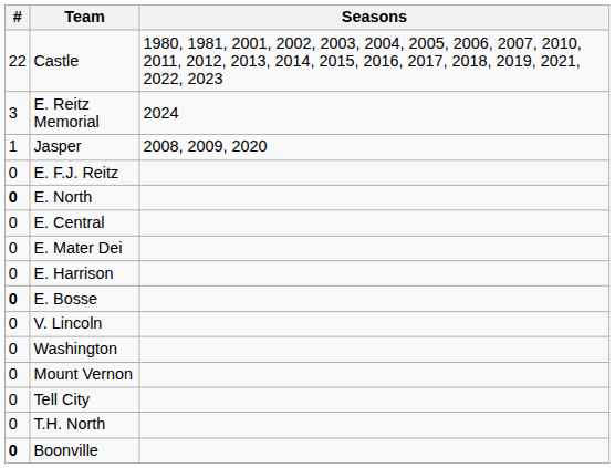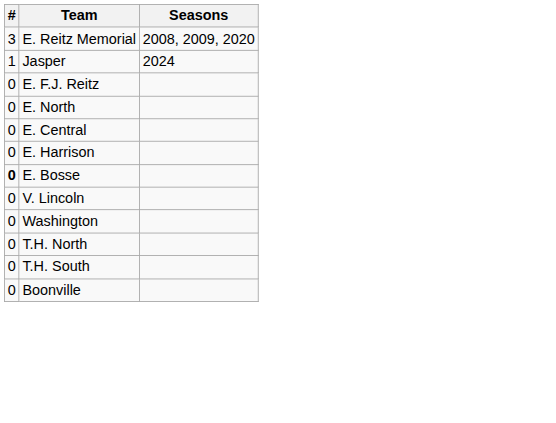 <table class="wikitable" style=>
 <tr>
 <th>#</th>
 <th>Team</th>
 <th>Seasons</th>
 </tr>
 <tr>
-<td>22</td>
-<td>Castle</td>
-<td>1980, 1981, 2001, 2002, 2003, 2004, 2005, 2006, 2007, 2010, 2011, 2012, 2013, 2014, 2015, 2016, 2017, 2018, 2019, 2021, 2022, 2023</td>
-</tr>
-<tr>
 <td>3</td>
 <td>E. Reitz Memorial</td>
-<td>2024</td>
+<td>2008, 2009, 2020</td>
 </tr>
 <tr>
 <td>1</td>
 <td>Jasper</td>
-<td>2008, 2009, 2020</td>
+<td>2024</td>
 </tr>
 <tr>
 <td>0</td>
 <td>E. F.J. Reitz</td>
 <td></td>
 </tr>
 <tr>
-<td><strong>0</strong></td>
+<td>0</td>
 <td>E. North</td>
 <td></td>
 </tr>
 <tr>
 <td>0</td>
 <td>E. Central</td>
-<td></td>
-</tr>
-<tr>
-<td>0</td>
-<td>E. Mater Dei</td>
 <td></td>
 </tr>
 <tr>
 <td>0</td>
 <td>E. Harrison</td>
 <td></td>
 </tr>
 <tr>
 <td><strong>0</strong></td>
 <td>E. Bosse</td>
 <td></td>
 </tr>
 <tr>
 <td>0</td>
 <td>V. Lincoln</td>
 <td></td>
 </tr>
 <tr>
 <td>0</td>
 <td>Washington</td>
 <td></td>
 </tr>
 <tr>
 <td>0</td>
-<td>Mount Vernon</td>
+<td>T.H. North</td>
 <td></td>
 </tr>
 <tr>
 <td>0</td>
-<td>Tell City</td>
+<td>T.H. South</td>
 <td></td>
 </tr>
 <tr>
 <td>0</td>
-<td>T.H. North</td>
-<td></td>
-</tr>
-<tr>
-<td><strong>0</strong></td>
 <td>Boonville</td>
 <td></td>
 </tr>
 </table>
